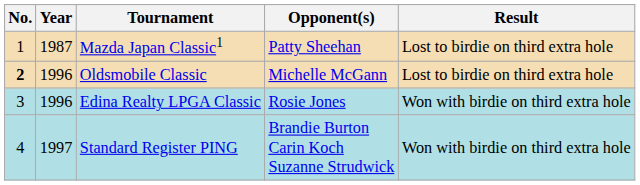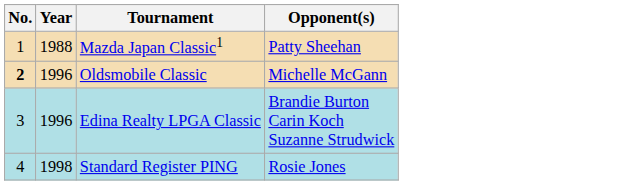 <table class="wikitable" style="font-size:95%;">
 <tr>
 <th>No.</th>
 <th>Year</th>
 <th>Tournament</th>
 <th>Opponent(s)</th>
-<th>Result</th>
 </tr>
 <tr style="background:#F5DEB3;">
 <td align=center>1</td>
-<td align=center>1987</td>
+<td align=center>1988</td>
 <td><a href='#'>Mazda Japan Classic</a><sup>1</sup></td>
 <td> <a href='#'>Patty Sheehan</a></td>
-<td>Lost to birdie on third extra hole</td>
 </tr>
 <tr style="background:#F5DEB3;">
 <td align=center><strong>2</strong></td>
 <td align=center>1996</td>
 <td><a href='#'>Oldsmobile Classic</a></td>
 <td> <a href='#'>Michelle McGann</a></td>
-<td>Lost to birdie on third extra hole</td>
 </tr>
 <tr style="background:#B0E0E6;">
 <td align=center>3</td>
 <td align=center>1996</td>
 <td><a href='#'>Edina Realty LPGA Classic</a></td>
-<td> <a href='#'>Rosie Jones</a></td>
-<td>Won with birdie on third extra hole</td>
+<td> <a href='#'>Brandie Burton</a><br> <a href='#'>Carin Koch</a><br> <a href='#'>Suzanne Strudwick</a></td>
 </tr>
 <tr style="background:#B0E0E6;">
 <td align=center>4</td>
-<td align=center>1997</td>
+<td align=center>1998</td>
 <td><a href='#'>Standard Register PING</a></td>
-<td> <a href='#'>Brandie Burton</a><br> <a href='#'>Carin Koch</a><br> <a href='#'>Suzanne Strudwick</a></td>
-<td>Won with birdie on third extra hole</td>
+<td> <a href='#'>Rosie Jones</a></td>
 </tr>
 </table>
